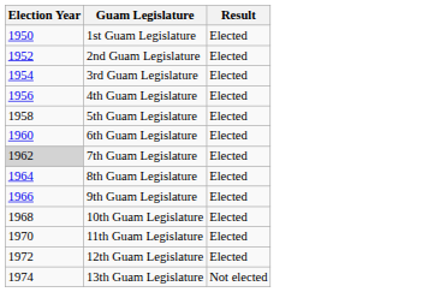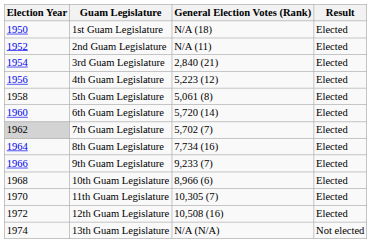 <table class="wikitable sortable" id="elections">
 <tr style="vertical-align:bottom;">
 <th>Election Year</th>
 <th>Guam Legislature</th>
+<th>General Election Votes (Rank)</th>
 <th>Result</th>
 </tr>
 <tr>
 <td><a href='#'>1950</a></td>
 <td>1st Guam Legislature</td>
+<td>N/A (18)</td>
 <td>Elected</td>
 </tr>
 <tr>
 <td><a href='#'>1952</a></td>
 <td>2nd Guam Legislature</td>
+<td>N/A (11)</td>
 <td>Elected</td>
 </tr>
 <tr>
 <td><a href='#'>1954</a></td>
 <td>3rd Guam Legislature</td>
+<td>2,840 (21)</td>
 <td>Elected</td>
 </tr>
 <tr>
 <td><a href='#'>1956</a></td>
 <td>4th Guam Legislature</td>
+<td>5,223 (12)</td>
 <td>Elected</td>
 </tr>
 <tr>
 <td>1958</td>
 <td>5th Guam Legislature</td>
+<td>5,061 (8)</td>
 <td>Elected</td>
 </tr>
 <tr>
 <td><a href='#'>1960</a></td>
 <td>6th Guam Legislature</td>
+<td>5,720 (14)</td>
 <td>Elected</td>
 </tr>
 <tr>
 <td style="background: lightgrey;">1962</td>
 <td>7th Guam Legislature</td>
+<td>5,702 (7)</td>
 <td>Elected</td>
 </tr>
 <tr>
 <td><a href='#'>1964</a></td>
 <td>8th Guam Legislature</td>
+<td>7,734 (16)</td>
 <td>Elected</td>
 </tr>
 <tr>
 <td><a href='#'>1966</a></td>
 <td>9th Guam Legislature</td>
+<td>9,233 (7)</td>
 <td>Elected</td>
 </tr>
 <tr>
 <td>1968</td>
 <td>10th Guam Legislature</td>
+<td>8,966 (6)</td>
 <td>Elected</td>
 </tr>
 <tr>
 <td>1970</td>
 <td>11th Guam Legislature</td>
+<td>10,305 (7)</td>
 <td>Elected</td>
 </tr>
 <tr>
 <td>1972</td>
 <td>12th Guam Legislature</td>
+<td>10,508 (16)</td>
 <td>Elected</td>
 </tr>
 <tr>
 <td>1974</td>
 <td>13th Guam Legislature</td>
+<td>N/A (N/A)</td>
 <td>Not elected</td>
 </tr>
 </table>
